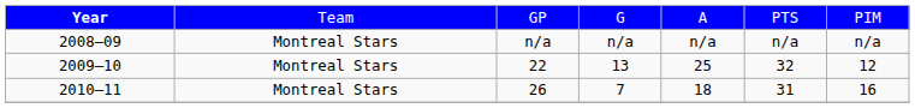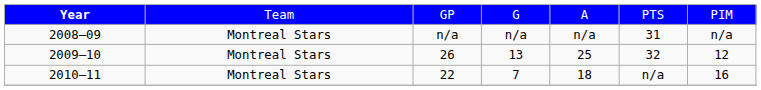 <table class="wikitable" width="50%">
 <tr align="center"  style=" background:blue; color:#FFFFFF;">
 <td><strong>Year</strong></td>
 <td>Team</td>
 <td>GP</td>
 <td>G</td>
 <td>A</td>
 <td>PTS</td>
 <td>PIM</td>
 </tr>
 <tr align="center" bgcolor="">
 <td>2008–09</td>
 <td>Montreal Stars</td>
 <td>n/a</td>
 <td>n/a</td>
 <td>n/a</td>
-<td>n/a</td>
+<td>31</td>
 <td>n/a</td>
 </tr>
 <tr align="center" bgcolor="">
 <td>2009–10</td>
 <td>Montreal Stars</td>
-<td>22</td>
+<td>26</td>
 <td>13</td>
 <td>25</td>
 <td>32</td>
 <td>12</td>
 </tr>
 <tr align="center" bgcolor="">
 <td>2010–11</td>
 <td>Montreal Stars</td>
-<td>26</td>
+<td>22</td>
 <td>7</td>
 <td>18</td>
-<td>31</td>
+<td>n/a</td>
 <td>16</td>
 </tr>
 <tr align="center" bgcolor="">
 </tr>
 <tr>
 </tr>
 </table>
